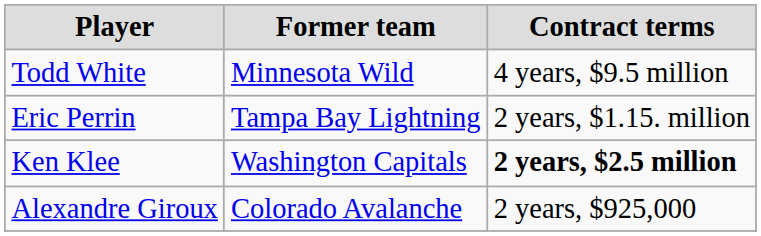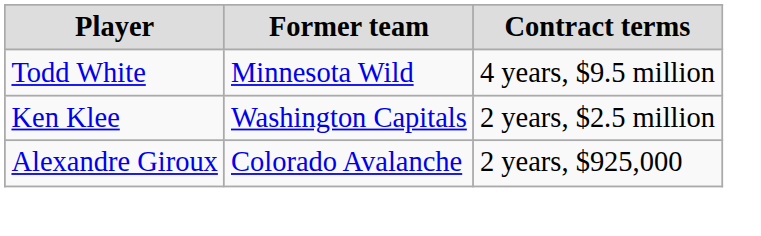 <table class="wikitable" valign="top">
 <tr align="center"  bgcolor="#dddddd">
 <td><strong>Player</strong></td>
 <td><strong>Former team</strong></td>
 <td><strong>Contract terms</strong></td>
 </tr>
 <tr>
 <td><a href='#'>Todd White</a></td>
 <td><a href='#'>Minnesota Wild</a></td>
 <td>4 years, $9.5 million</td>
 </tr>
 <tr>
-<td><a href='#'>Eric Perrin</a></td>
-<td><a href='#'>Tampa Bay Lightning</a></td>
-<td>2 years, $1.15. million</td>
-</tr>
-<tr>
 <td><a href='#'>Ken Klee</a></td>
 <td><a href='#'>Washington Capitals</a></td>
-<td><strong>2 years, $2.5 million</strong></td>
+<td>2 years, $2.5 million</td>
 </tr>
 <tr>
 <td><a href='#'>Alexandre Giroux</a></td>
 <td><a href='#'>Colorado Avalanche</a></td>
 <td>2 years, $925,000</td>
 </tr>
 </table>
